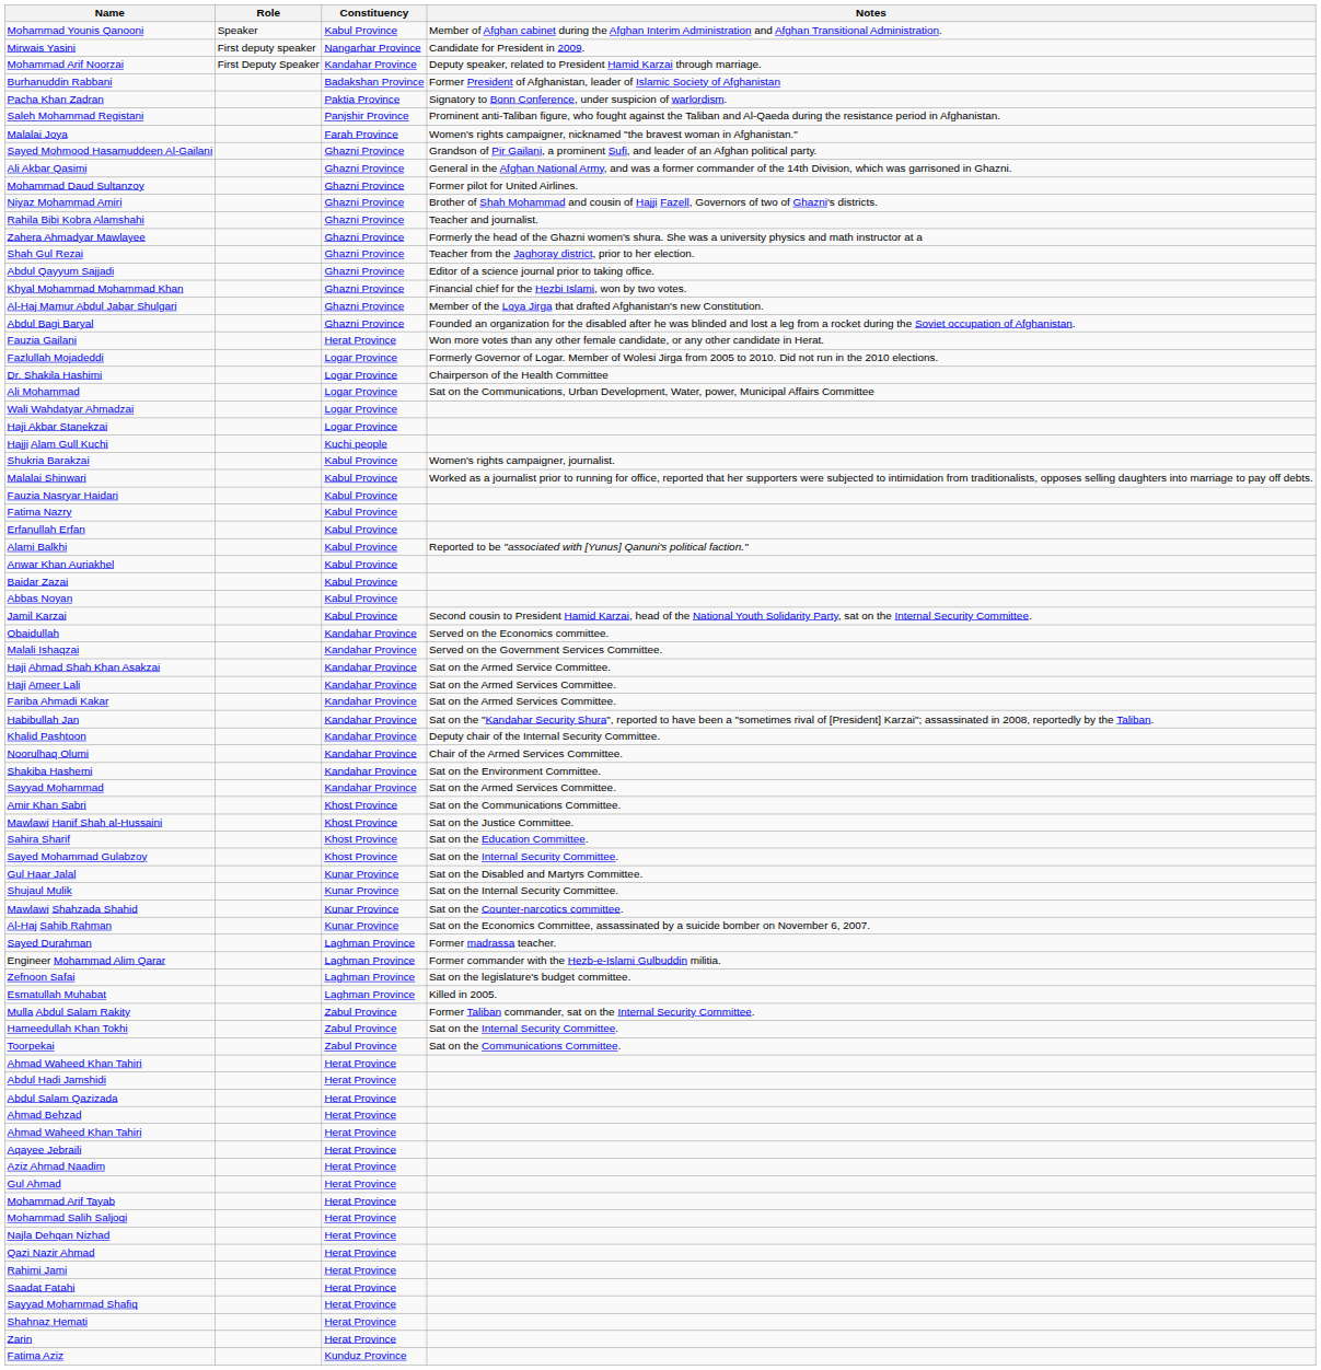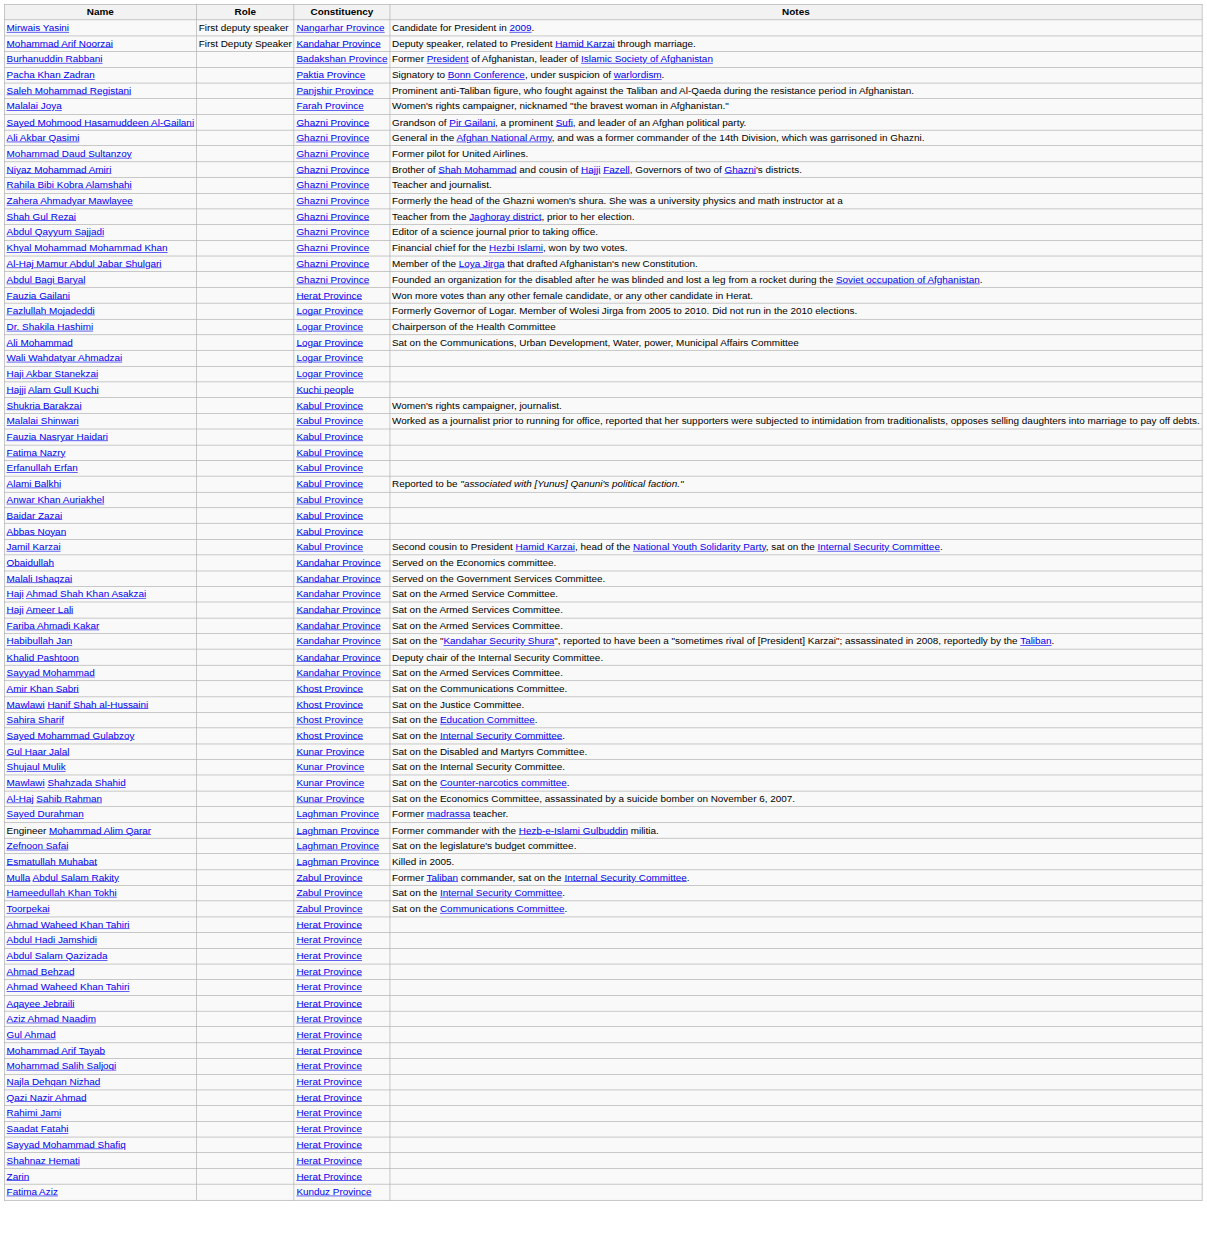 <table class="wikitable sortable">
 <tr>
 <th>Name</th>
 <th>Role</th>
 <th>Constituency</th>
 <th>Notes</th>
-</tr>
-<tr>
-<td><a href='#'>Mohammad Younis Qanooni</a></td>
-<td>Speaker</td>
-<td><a href='#'>Kabul Province</a></td>
-<td>Member of <a href='#'>Afghan cabinet</a> during the <a href='#'>Afghan Interim Administration</a> and <a href='#'>Afghan Transitional Administration</a>.</td>
 </tr>
 <tr>
 <td><a href='#'>Mirwais Yasini</a></td>
 <td>First deputy speaker</td>
 <td><a href='#'>Nangarhar Province</a></td>
 <td>Candidate for President in <a href='#'>2009</a>.</td>
 </tr>
 <tr>
 <td><a href='#'>Mohammad Arif Noorzai</a></td>
 <td>First Deputy Speaker</td>
 <td><a href='#'>Kandahar Province</a></td>
 <td>Deputy speaker, related to President <a href='#'>Hamid Karzai</a> through marriage.</td>
 </tr>
 <tr>
 <td><a href='#'>Burhanuddin Rabbani</a></td>
 <td></td>
 <td><a href='#'>Badakshan Province</a></td>
 <td>Former <a href='#'>President</a> of Afghanistan, leader of <a href='#'>Islamic Society of Afghanistan</a></td>
 </tr>
 <tr>
 <td><a href='#'>Pacha Khan Zadran</a></td>
 <td></td>
 <td><a href='#'>Paktia Province</a></td>
 <td>Signatory to <a href='#'>Bonn Conference</a>, under suspicion of <a href='#'>warlordism</a>.</td>
 </tr>
 <tr>
 <td><a href='#'>Saleh Mohammad Registani</a></td>
 <td></td>
 <td><a href='#'>Panjshir Province</a></td>
 <td>Prominent anti-Taliban figure, who fought against the Taliban and Al-Qaeda during the resistance period in Afghanistan.</td>
 </tr>
 <tr>
 <td><a href='#'>Malalai Joya</a></td>
 <td></td>
 <td><a href='#'>Farah Province</a></td>
 <td>Women's rights campaigner, nicknamed "the bravest woman in Afghanistan."</td>
 </tr>
 <tr>
 <td><a href='#'>Sayed Mohmood Hasamuddeen Al-Gailani</a></td>
 <td></td>
 <td><a href='#'>Ghazni Province</a></td>
 <td>Grandson of <a href='#'>Pir Gailani</a>, a prominent <a href='#'>Sufi</a>, and leader of an Afghan political party.</td>
 </tr>
 <tr>
 <td><a href='#'>Ali Akbar Qasimi</a></td>
 <td></td>
 <td><a href='#'>Ghazni Province</a></td>
 <td>General in the <a href='#'>Afghan National Army</a>, and was a former commander of the 14th Division, which was garrisoned in Ghazni.</td>
 </tr>
 <tr>
 <td><a href='#'>Mohammad Daud Sultanzoy</a></td>
 <td></td>
 <td><a href='#'>Ghazni Province</a></td>
 <td>Former pilot for United Airlines.</td>
 </tr>
 <tr>
 <td><a href='#'>Niyaz Mohammad Amiri</a></td>
 <td></td>
 <td><a href='#'>Ghazni Province</a></td>
 <td>Brother of <a href='#'>Shah Mohammad</a> and cousin of <a href='#'>Hajji</a> <a href='#'>Fazell</a>, Governors of two of <a href='#'>Ghazni</a>'s districts.</td>
 </tr>
 <tr>
 <td><a href='#'>Rahila Bibi Kobra Alamshahi</a></td>
 <td></td>
 <td><a href='#'>Ghazni Province</a></td>
 <td>Teacher and journalist.</td>
 </tr>
 <tr>
 <td><a href='#'>Zahera Ahmadyar Mawlayee</a></td>
 <td></td>
 <td><a href='#'>Ghazni Province</a></td>
 <td>Formerly the head of the Ghazni women's shura.  She was a university physics and math instructor at a </td>
 </tr>
 <tr>
 <td><a href='#'>Shah Gul Rezai</a></td>
 <td></td>
 <td><a href='#'>Ghazni Province</a></td>
 <td>Teacher from the <a href='#'>Jaghoray district</a>, prior to her election.</td>
 </tr>
 <tr>
 <td><a href='#'>Abdul Qayyum Sajjadi</a></td>
 <td></td>
 <td><a href='#'>Ghazni Province</a></td>
 <td>Editor of a science journal prior to taking office.</td>
 </tr>
 <tr>
 <td><a href='#'>Khyal Mohammad Mohammad Khan</a></td>
 <td></td>
 <td><a href='#'>Ghazni Province</a></td>
 <td>Financial chief for the <a href='#'>Hezbi Islami</a>, won by two votes.</td>
 </tr>
 <tr>
 <td><a href='#'>Al-Haj Mamur Abdul Jabar Shulgari</a></td>
 <td></td>
 <td><a href='#'>Ghazni Province</a></td>
 <td>Member of the <a href='#'>Loya Jirga</a> that drafted Afghanistan's new Constitution.</td>
 </tr>
 <tr>
 <td><a href='#'>Abdul Bagi Baryal</a></td>
 <td></td>
 <td><a href='#'>Ghazni Province</a></td>
 <td>Founded an organization for the disabled after he was blinded and lost a leg from a rocket during the <a href='#'>Soviet occupation of Afghanistan</a>.</td>
 </tr>
 <tr>
 <td><a href='#'>Fauzia Gailani</a></td>
 <td></td>
 <td><a href='#'>Herat Province</a></td>
 <td>Won more votes than any other female candidate, or any other candidate in Herat.</td>
 </tr>
 <tr>
 <td><a href='#'>Fazlullah Mojadeddi</a></td>
 <td></td>
 <td><a href='#'>Logar Province</a></td>
 <td>Formerly Governor of Logar. Member of Wolesi Jirga from 2005 to 2010. Did not run in the 2010 elections.</td>
 </tr>
 <tr>
 <td><a href='#'>Dr. Shakila Hashimi</a></td>
 <td></td>
 <td><a href='#'>Logar Province</a></td>
 <td>Chairperson of the Health Committee</td>
 </tr>
 <tr>
 <td><a href='#'>Ali Mohammad</a></td>
 <td></td>
 <td><a href='#'>Logar Province</a></td>
 <td>Sat on the Communications, Urban Development, Water, power, Municipal Affairs Committee</td>
 </tr>
 <tr>
 <td><a href='#'>Wali Wahdatyar Ahmadzai</a></td>
 <td></td>
 <td><a href='#'>Logar Province</a></td>
 <td></td>
 </tr>
 <tr>
 <td><a href='#'>Haji Akbar Stanekzai</a></td>
 <td></td>
 <td><a href='#'>Logar Province</a></td>
 <td></td>
 </tr>
 <tr>
 <td><a href='#'>Hajji</a> <a href='#'>Alam Gull Kuchi</a></td>
 <td></td>
 <td><a href='#'>Kuchi people</a></td>
 <td></td>
 </tr>
 <tr>
 <td><a href='#'>Shukria Barakzai</a></td>
 <td></td>
 <td><a href='#'>Kabul Province</a></td>
 <td>Women's rights campaigner, journalist.</td>
 </tr>
 <tr>
 <td><a href='#'>Malalai Shinwari</a></td>
 <td></td>
 <td><a href='#'>Kabul Province</a></td>
 <td>Worked as a journalist prior to running for office, reported that her supporters were subjected to intimidation from traditionalists, opposes selling daughters into marriage to pay off debts.</td>
 </tr>
 <tr>
 <td><a href='#'>Fauzia Nasryar Haidari</a></td>
 <td></td>
 <td><a href='#'>Kabul Province</a></td>
 <td></td>
 </tr>
 <tr>
 <td><a href='#'>Fatima Nazry</a></td>
 <td></td>
 <td><a href='#'>Kabul Province</a></td>
 <td></td>
 </tr>
 <tr>
 <td><a href='#'>Erfanullah Erfan</a></td>
 <td></td>
 <td><a href='#'>Kabul Province</a></td>
 <td></td>
 </tr>
 <tr>
 <td><a href='#'>Alami Balkhi</a></td>
 <td></td>
 <td><a href='#'>Kabul Province</a></td>
 <td>Reported to be <em>"associated with [Yunus] Qanuni's political faction."</em></td>
 </tr>
 <tr>
 <td><a href='#'>Anwar Khan Auriakhel</a></td>
 <td></td>
 <td><a href='#'>Kabul Province</a></td>
 <td></td>
 </tr>
 <tr>
 <td><a href='#'>Baidar Zazai</a></td>
 <td></td>
 <td><a href='#'>Kabul Province</a></td>
 <td></td>
 </tr>
 <tr>
 <td><a href='#'>Abbas Noyan</a></td>
 <td></td>
 <td><a href='#'>Kabul Province</a></td>
 <td></td>
 </tr>
 <tr>
 <td><a href='#'>Jamil Karzai</a></td>
 <td></td>
 <td><a href='#'>Kabul Province</a></td>
 <td>Second cousin to President <a href='#'>Hamid Karzai</a>, head of the <a href='#'>National Youth Solidarity Party</a>, sat on the <a href='#'>Internal Security Committee</a>.</td>
 </tr>
 <tr>
 <td><a href='#'>Obaidullah</a></td>
 <td></td>
 <td><a href='#'>Kandahar Province</a></td>
 <td>Served on the Economics committee.</td>
 </tr>
 <tr>
 <td><a href='#'>Malali Ishaqzai</a></td>
 <td></td>
 <td><a href='#'>Kandahar Province</a></td>
 <td>Served on the Government Services Committee.</td>
 </tr>
 <tr>
 <td><a href='#'>Haji</a> <a href='#'>Ahmad Shah Khan Asakzai</a></td>
 <td></td>
 <td><a href='#'>Kandahar Province</a></td>
 <td>Sat on the Armed Service Committee.</td>
 </tr>
 <tr>
 <td><a href='#'>Haji</a> <a href='#'>Ameer Lali</a></td>
 <td></td>
 <td><a href='#'>Kandahar Province</a></td>
 <td>Sat on the Armed Services Committee.</td>
 </tr>
 <tr>
 <td><a href='#'>Fariba Ahmadi Kakar</a></td>
 <td></td>
 <td><a href='#'>Kandahar Province</a></td>
 <td>Sat on the Armed Services Committee.</td>
 </tr>
 <tr>
 <td><a href='#'>Habibullah Jan</a></td>
 <td></td>
 <td><a href='#'>Kandahar Province</a></td>
 <td>Sat on the "<a href='#'>Kandahar Security Shura</a>", reported to have been a "sometimes rival of [President] Karzai"; assassinated in 2008, reportedly by the <a href='#'>Taliban</a>.</td>
 </tr>
 <tr>
 <td><a href='#'>Khalid Pashtoon</a></td>
 <td></td>
 <td><a href='#'>Kandahar Province</a></td>
 <td>Deputy chair of the Internal Security Committee.</td>
 </tr>
 <tr>
-<td><a href='#'>Noorulhaq Olumi</a></td>
-<td></td>
-<td><a href='#'>Kandahar Province</a></td>
-<td>Chair of the Armed Services Committee.</td>
-</tr>
-<tr>
-<td><a href='#'>Shakiba Hashemi</a></td>
-<td></td>
-<td><a href='#'>Kandahar Province</a></td>
-<td>Sat on the Environment Committee.</td>
-</tr>
-<tr>
 <td><a href='#'>Sayyad Mohammad</a></td>
 <td></td>
 <td><a href='#'>Kandahar Province</a></td>
 <td>Sat on the Armed Services Committee.</td>
 </tr>
 <tr>
 <td><a href='#'>Amir Khan Sabri</a></td>
 <td></td>
 <td><a href='#'>Khost Province</a></td>
 <td>Sat on the Communications Committee.</td>
 </tr>
 <tr>
 <td><a href='#'>Mawlawi</a> <a href='#'>Hanif Shah al-Hussaini</a></td>
 <td></td>
 <td><a href='#'>Khost Province</a></td>
 <td>Sat on the Justice Committee.</td>
 </tr>
 <tr>
 <td><a href='#'>Sahira Sharif</a></td>
 <td></td>
 <td><a href='#'>Khost Province</a></td>
 <td>Sat on the <a href='#'>Education Committee</a>.</td>
 </tr>
 <tr>
 <td><a href='#'>Sayed Mohammad Gulabzoy</a></td>
 <td></td>
 <td><a href='#'>Khost Province</a></td>
 <td>Sat on the <a href='#'>Internal Security Committee</a>.</td>
 </tr>
 <tr>
 <td><a href='#'>Gul Haar Jalal</a></td>
 <td></td>
 <td><a href='#'>Kunar Province</a></td>
 <td>Sat on the Disabled and Martyrs Committee.</td>
 </tr>
 <tr>
 <td><a href='#'>Shujaul Mulik</a></td>
 <td></td>
 <td><a href='#'>Kunar Province</a></td>
 <td>Sat on the Internal Security Committee.</td>
 </tr>
 <tr>
 <td><a href='#'>Mawlawi</a> <a href='#'>Shahzada Shahid</a></td>
 <td></td>
 <td><a href='#'>Kunar Province</a></td>
 <td>Sat on the <a href='#'>Counter-narcotics committee</a>.</td>
 </tr>
 <tr>
 <td><a href='#'>Al-Haj</a> <a href='#'>Sahib Rahman</a></td>
 <td></td>
 <td><a href='#'>Kunar Province</a></td>
 <td>Sat on the Economics Committee, assassinated by a suicide bomber on November 6, 2007.</td>
 </tr>
 <tr>
 <td><a href='#'>Sayed Durahman</a></td>
 <td></td>
 <td><a href='#'>Laghman Province</a></td>
 <td>Former <a href='#'>madrassa</a> teacher.</td>
 </tr>
 <tr>
 <td>Engineer <a href='#'>Mohammad Alim Qarar</a></td>
 <td></td>
 <td><a href='#'>Laghman Province</a></td>
 <td>Former commander with the <a href='#'>Hezb-e-Islami Gulbuddin</a> militia.</td>
 </tr>
 <tr>
 <td><a href='#'>Zefnoon Safai</a></td>
 <td></td>
 <td><a href='#'>Laghman Province</a></td>
 <td>Sat on the legislature's budget committee.</td>
 </tr>
 <tr>
 <td><a href='#'>Esmatullah Muhabat</a></td>
 <td></td>
 <td><a href='#'>Laghman Province</a></td>
 <td>Killed in 2005.</td>
 </tr>
 <tr>
 <td><a href='#'>Mulla</a> <a href='#'>Abdul Salam Rakity</a></td>
 <td></td>
 <td><a href='#'>Zabul Province</a></td>
 <td>Former <a href='#'>Taliban</a> commander, sat on the <a href='#'>Internal Security Committee</a>.</td>
 </tr>
 <tr>
 <td><a href='#'>Hameedullah Khan Tokhi</a></td>
 <td></td>
 <td><a href='#'>Zabul Province</a></td>
 <td>Sat on the <a href='#'>Internal Security Committee</a>.</td>
 </tr>
 <tr>
 <td><a href='#'>Toorpekai</a></td>
 <td></td>
 <td><a href='#'>Zabul Province</a></td>
 <td>Sat on the <a href='#'>Communications Committee</a>.</td>
 </tr>
 <tr>
 <td><a href='#'>Ahmad Waheed Khan Tahiri</a></td>
 <td></td>
 <td><a href='#'>Herat Province</a></td>
 <td></td>
 </tr>
 <tr>
 <td><a href='#'>Abdul Hadi Jamshidi</a></td>
 <td></td>
 <td><a href='#'>Herat Province</a></td>
 <td></td>
 </tr>
 <tr>
 <td><a href='#'>Abdul Salam Qazizada</a></td>
 <td></td>
 <td><a href='#'>Herat Province</a></td>
 <td></td>
 </tr>
 <tr>
 <td><a href='#'>Ahmad Behzad</a></td>
 <td></td>
 <td><a href='#'>Herat Province</a></td>
 <td></td>
 </tr>
 <tr>
 <td><a href='#'>Ahmad Waheed Khan Tahiri</a></td>
 <td></td>
 <td><a href='#'>Herat Province</a></td>
 <td></td>
 </tr>
 <tr>
 <td><a href='#'>Aqayee Jebraili</a></td>
 <td></td>
 <td><a href='#'>Herat Province</a></td>
 <td></td>
 </tr>
 <tr>
 <td><a href='#'>Aziz Ahmad Naadim</a></td>
 <td></td>
 <td><a href='#'>Herat Province</a></td>
 <td></td>
 </tr>
 <tr>
 <td><a href='#'>Gul Ahmad</a></td>
 <td></td>
 <td><a href='#'>Herat Province</a></td>
 <td></td>
 </tr>
 <tr>
 <td><a href='#'>Mohammad Arif Tayab</a></td>
 <td></td>
 <td><a href='#'>Herat Province</a></td>
 <td></td>
 </tr>
 <tr>
 <td><a href='#'>Mohammad Salih Saljoqi</a></td>
 <td></td>
 <td><a href='#'>Herat Province</a></td>
 <td></td>
 </tr>
 <tr>
 <td><a href='#'>Najla Dehqan Nizhad</a></td>
 <td></td>
 <td><a href='#'>Herat Province</a></td>
 <td></td>
 </tr>
 <tr>
 <td><a href='#'>Qazi Nazir Ahmad</a></td>
 <td></td>
 <td><a href='#'>Herat Province</a></td>
 <td></td>
 </tr>
 <tr>
 <td><a href='#'>Rahimi Jami</a></td>
 <td></td>
 <td><a href='#'>Herat Province</a></td>
 <td></td>
 </tr>
 <tr>
 <td><a href='#'>Saadat Fatahi</a></td>
 <td></td>
 <td><a href='#'>Herat Province</a></td>
 <td></td>
 </tr>
 <tr>
 <td><a href='#'>Sayyad Mohammad Shafiq</a></td>
 <td></td>
 <td><a href='#'>Herat Province</a></td>
 <td></td>
 </tr>
 <tr>
 <td><a href='#'>Shahnaz Hemati</a></td>
 <td></td>
 <td><a href='#'>Herat Province</a></td>
 <td></td>
 </tr>
 <tr>
 <td><a href='#'>Zarin</a></td>
 <td></td>
 <td><a href='#'>Herat Province</a></td>
 <td></td>
 </tr>
 <tr>
 <td><a href='#'>Fatima Aziz</a></td>
 <td></td>
 <td><a href='#'>Kunduz Province</a></td>
 <td></td>
 </tr>
 </table>
